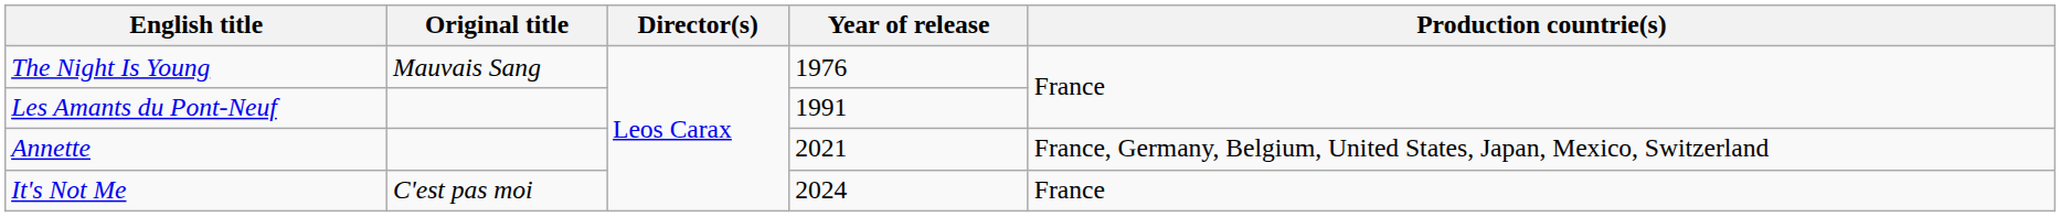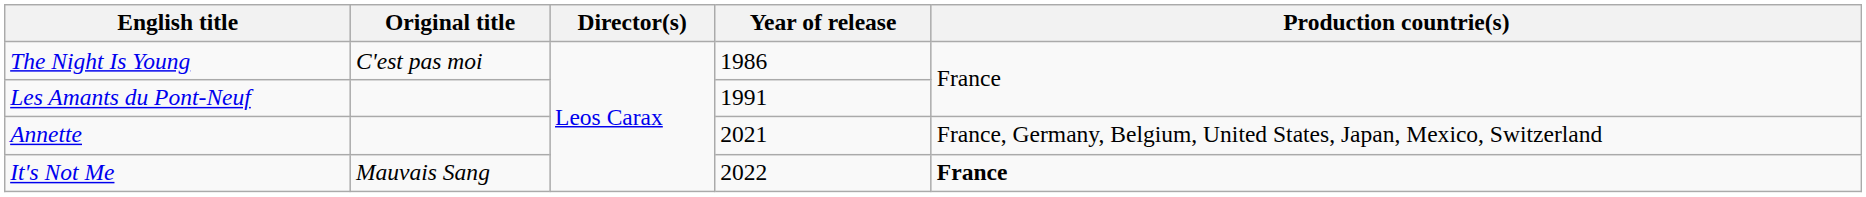 <table class="sortable wikitable" style="width:100%; margin-bottom:4px" cellpadding="5">
 <tr>
 <th scope="col">English title</th>
 <th scope="col">Original title</th>
 <th scope="col">Director(s)</th>
 <th scope="col">Year of release</th>
 <th scope="col">Production countrie(s)</th>
 </tr>
 <tr>
 <td><em><a href='#'>The Night Is Young</a></em></td>
-<td><em>Mauvais Sang</em></td>
+<td><em>C'est pas moi</em></td>
 <td rowspan="4"><a href='#'>Leos Carax</a></td>
-<td>1976</td>
+<td>1986</td>
 <td rowspan="2">France</td>
 </tr>
 <tr>
 <td><em><a href='#'>Les Amants du Pont-Neuf</a></em></td>
 <td></td>
 <td>1991</td>
 </tr>
 <tr>
 <td><em><a href='#'>Annette</a></em></td>
 <td></td>
 <td>2021</td>
 <td>France, Germany, Belgium, United States, Japan, Mexico, Switzerland</td>
 </tr>
 <tr>
 <td><em><a href='#'>It's Not Me</a></em></td>
-<td><em>C'est pas moi</em></td>
-<td>2024</td>
-<td>France</td>
+<td><em>Mauvais Sang</em></td>
+<td>2022</td>
+<td><strong>France</strong></td>
 </tr>
 </table>
